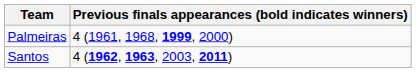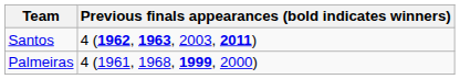 <table class="wikitable">
 <tr>
 <th>Team</th>
 <th>Previous finals appearances (bold indicates winners)</th>
 </tr>
 <tr>
+<td> <a href='#'>Santos</a></td>
+<td>4 (<strong><a href='#'>1962</a></strong>, <strong><a href='#'>1963</a></strong>, <a href='#'>2003</a>, <strong><a href='#'>2011</a></strong>)</td>
+</tr>
+<tr>
 <td> <a href='#'>Palmeiras</a></td>
 <td>4 (<a href='#'>1961</a>, <a href='#'>1968</a>, <strong><a href='#'>1999</a></strong>, <a href='#'>2000</a>)</td>
 </tr>
-<tr>
-<td> <a href='#'>Santos</a></td>
-<td>4 (<strong><a href='#'>1962</a></strong>, <strong><a href='#'>1963</a></strong>, <a href='#'>2003</a>, <strong><a href='#'>2011</a></strong>)</td>
-</tr>
 </table>
